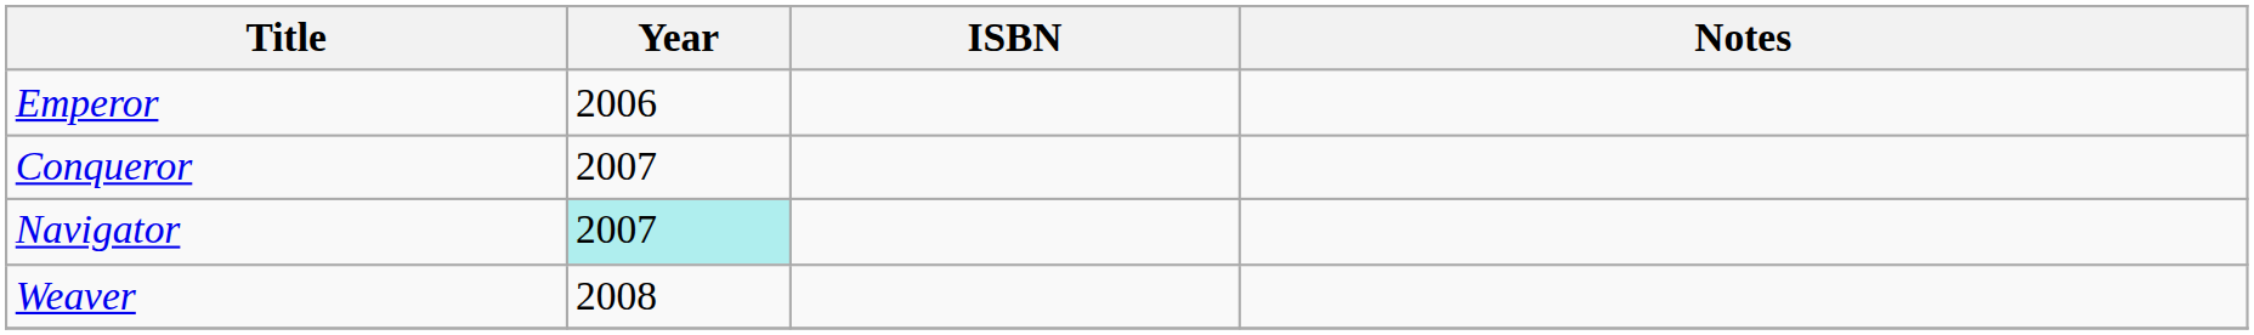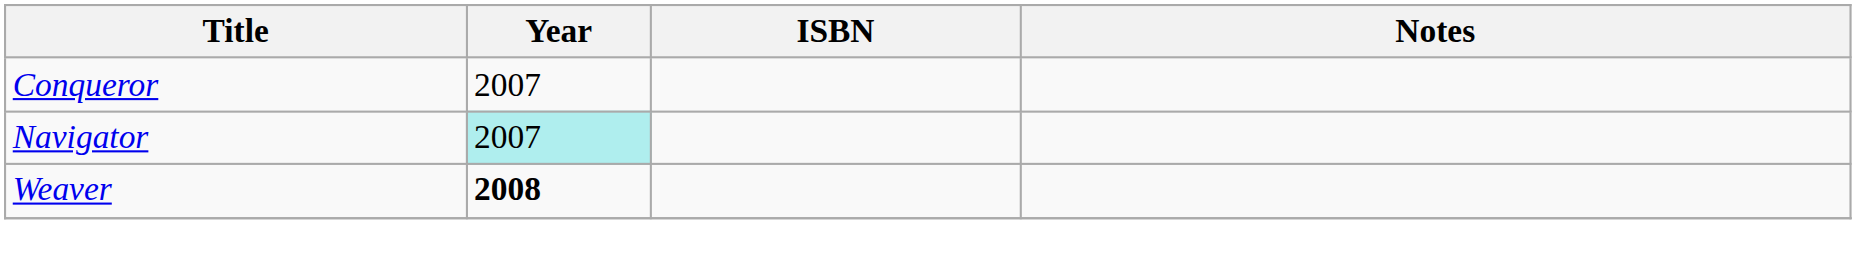 <table class='wikitable' width='100%'>
 <tr>
 <th width='25%'>Title</th>
 <th width='10%'>Year</th>
 <th width='20%'>ISBN</th>
 <th width='45%'>Notes</th>
-</tr>
-<tr>
-<td><em><a href='#'>Emperor</a></em></td>
-<td>2006</td>
-<td></td>
-<td> </td>
 </tr>
 <tr>
 <td><em><a href='#'>Conqueror</a></em></td>
 <td>2007</td>
 <td></td>
 <td> </td>
 </tr>
 <tr>
 <td><em><a href='#'>Navigator</a></em></td>
 <td style="background: paleturquoise;">2007</td>
 <td></td>
 <td> </td>
 </tr>
 <tr>
 <td><em><a href='#'>Weaver</a></em></td>
-<td>2008</td>
+<td><strong>2008</strong></td>
 <td></td>
 <td> </td>
 </tr>
 <tr>
 </tr>
 </table>
